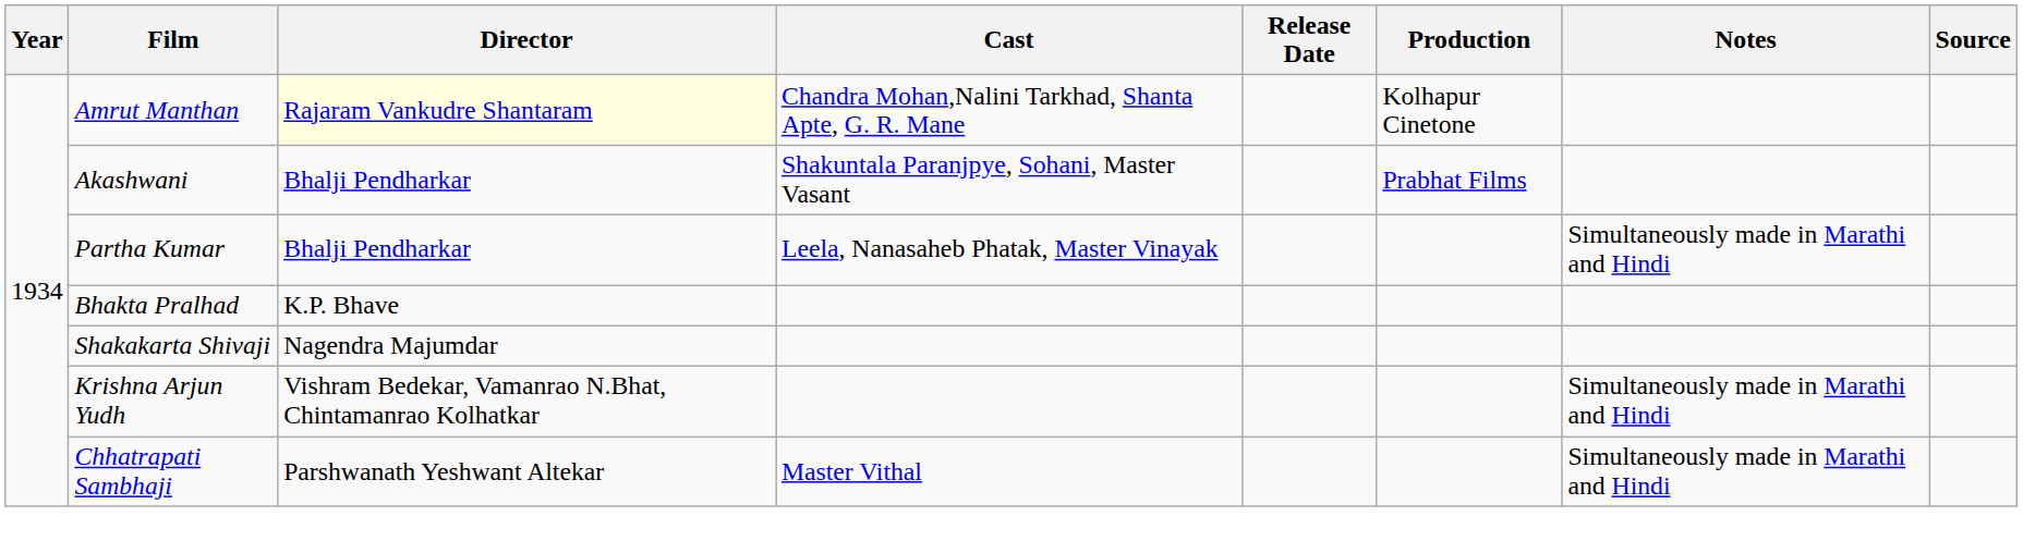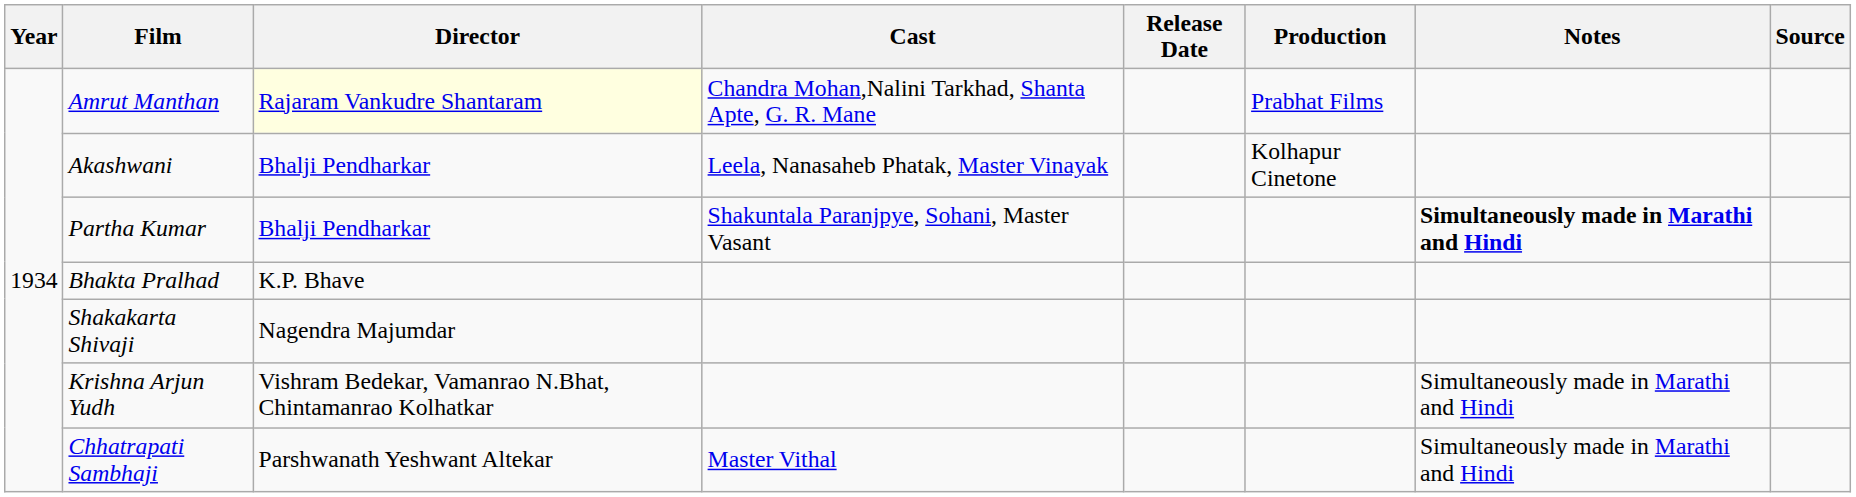 <table class ="wikitable sortable collapsible">
 <tr>
 <th>Year</th>
 <th>Film</th>
 <th>Director</th>
 <th class="unsortable">Cast</th>
 <th>Release Date</th>
 <th class="unsortable">Production</th>
 <th class="unsortable">Notes</th>
 <th class="unsortable">Source</th>
 </tr>
 <tr>
 <td rowspan=7 align="center">1934</td>
 <td><em><a href='#'>Amrut Manthan</a></em></td>
 <td style="background: lightyellow;"><a href='#'>Rajaram Vankudre Shantaram</a></td>
 <td><a href='#'>Chandra Mohan</a>,Nalini Tarkhad, <a href='#'>Shanta Apte</a>, <a href='#'>G. R. Mane</a></td>
 <td></td>
-<td>Kolhapur Cinetone</td>
+<td><a href='#'>Prabhat Films</a></td>
 <td></td>
 <td></td>
 </tr>
 <tr>
 <td><em>Akashwani</em></td>
 <td><a href='#'>Bhalji Pendharkar</a></td>
-<td><a href='#'>Shakuntala Paranjpye</a>, <a href='#'>Sohani</a>, Master Vasant</td>
+<td><a href='#'>Leela</a>, Nanasaheb Phatak, <a href='#'>Master Vinayak</a></td>
 <td></td>
-<td><a href='#'>Prabhat Films</a></td>
+<td>Kolhapur Cinetone</td>
 <td></td>
 <td></td>
 </tr>
 <tr>
 <td><em>Partha Kumar</em></td>
 <td><a href='#'>Bhalji Pendharkar</a></td>
-<td><a href='#'>Leela</a>, Nanasaheb Phatak, <a href='#'>Master Vinayak</a></td>
+<td><a href='#'>Shakuntala Paranjpye</a>, <a href='#'>Sohani</a>, Master Vasant</td>
 <td></td>
 <td></td>
-<td>Simultaneously made in <a href='#'>Marathi</a> and <a href='#'>Hindi</a></td>
+<td><strong>Simultaneously made in <a href='#'>Marathi</a> and <a href='#'>Hindi</a></strong></td>
 <td></td>
 </tr>
 <tr>
 <td><em>Bhakta Pralhad</em></td>
 <td>K.P. Bhave</td>
 <td></td>
 <td></td>
 <td></td>
 <td></td>
 <td></td>
 </tr>
 <tr>
 <td><em>Shakakarta Shivaji </em></td>
 <td>Nagendra Majumdar</td>
 <td></td>
 <td></td>
 <td></td>
 <td></td>
 <td></td>
 </tr>
 <tr>
 <td><em>Krishna Arjun Yudh</em></td>
 <td>Vishram Bedekar, Vamanrao N.Bhat, Chintamanrao Kolhatkar</td>
 <td></td>
 <td></td>
 <td></td>
 <td>Simultaneously made in <a href='#'>Marathi</a> and <a href='#'>Hindi</a></td>
 <td></td>
 </tr>
 <tr>
 <td><em><a href='#'>Chhatrapati Sambhaji</a></em></td>
 <td>Parshwanath Yeshwant Altekar</td>
 <td><a href='#'>Master Vithal</a></td>
 <td></td>
 <td></td>
 <td>Simultaneously made in <a href='#'>Marathi</a> and <a href='#'>Hindi</a></td>
 <td></td>
 </tr>
 </table>
